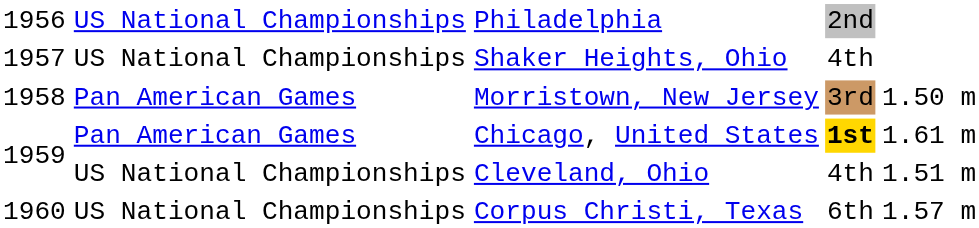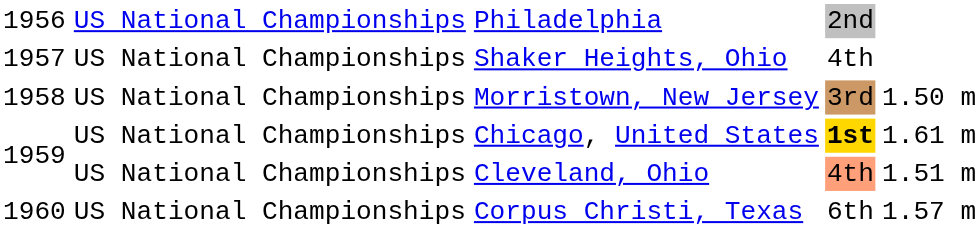 <table>
 <tr>
 <td>1956</td>
 <td><a href='#'>US National Championships</a></td>
 <td><a href='#'>Philadelphia</a></td>
 <td bgcolor="silver">2nd</td>
 <td></td>
 </tr>
 <tr>
 <td>1957</td>
 <td>US National Championships</td>
 <td><a href='#'>Shaker Heights, Ohio</a></td>
 <td>4th</td>
 <td></td>
 </tr>
 <tr>
 <td>1958</td>
-<td><a href='#'>Pan American Games</a></td>
+<td>US National Championships</td>
 <td><a href='#'>Morristown, New Jersey</a></td>
 <td bgcolor="cc9966">3rd</td>
 <td>1.50 m</td>
 </tr>
 <tr>
 <td rowspan=2>1959</td>
-<td><a href='#'>Pan American Games</a></td>
+<td>US National Championships</td>
 <td><a href='#'>Chicago</a>, <a href='#'>United States</a></td>
 <td bgcolor="gold"><strong>1st</strong></td>
 <td>1.61 m</td>
 </tr>
 <tr>
 <td>US National Championships</td>
 <td><a href='#'>Cleveland, Ohio</a></td>
-<td>4th</td>
+<td style="background: lightsalmon;">4th</td>
 <td>1.51 m</td>
 </tr>
 <tr>
 <td>1960</td>
 <td>US National Championships</td>
 <td><a href='#'>Corpus Christi, Texas</a></td>
 <td>6th</td>
 <td>1.57 m</td>
 </tr>
 </table>
